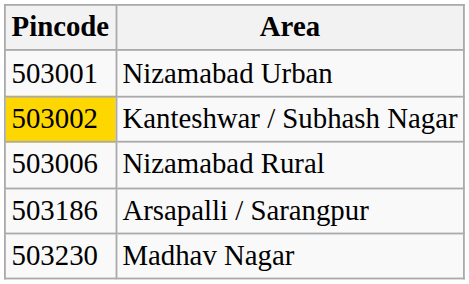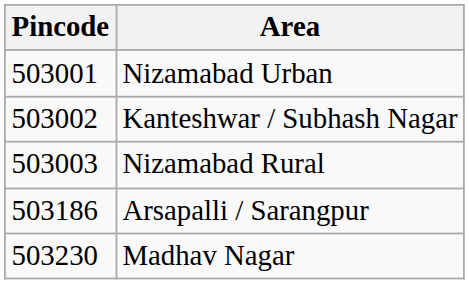 <table class="wikitable">
 <tr>
 <th>Pincode</th>
 <th>Area</th>
 </tr>
 <tr>
 <td>503001</td>
 <td>Nizamabad Urban</td>
 </tr>
 <tr>
-<td style="background: gold;">503002</td>
+<td>503002</td>
 <td>Kanteshwar / Subhash Nagar</td>
 </tr>
 <tr>
-<td>503006</td>
+<td>503003</td>
 <td>Nizamabad Rural</td>
 </tr>
 <tr>
 <td>503186</td>
 <td>Arsapalli / Sarangpur</td>
 </tr>
 <tr>
 <td>503230</td>
 <td>Madhav Nagar</td>
 </tr>
 </table>
